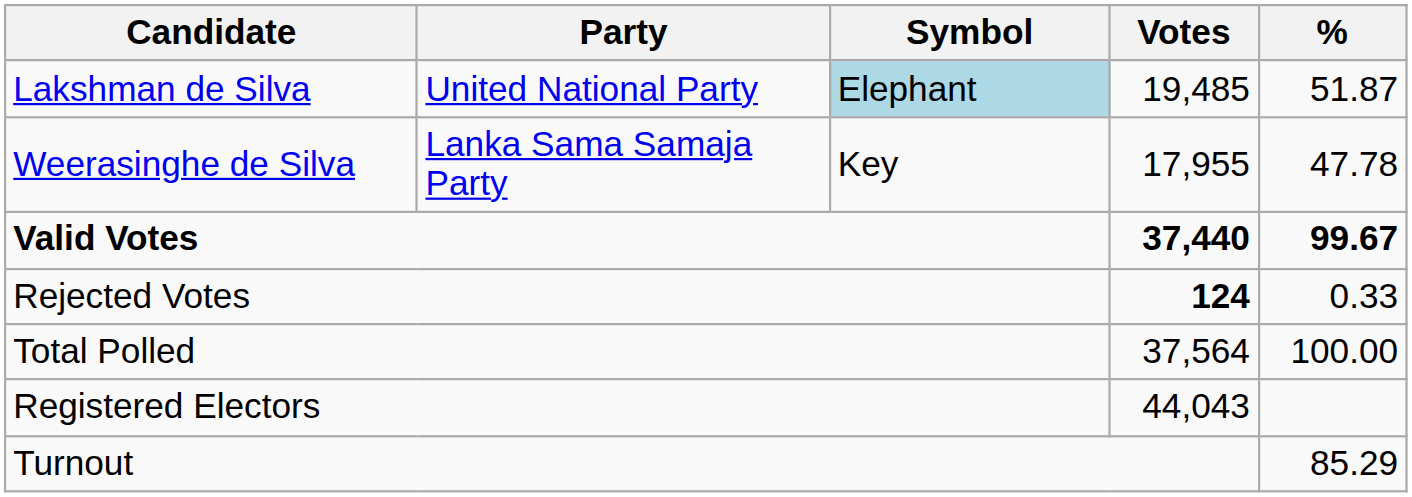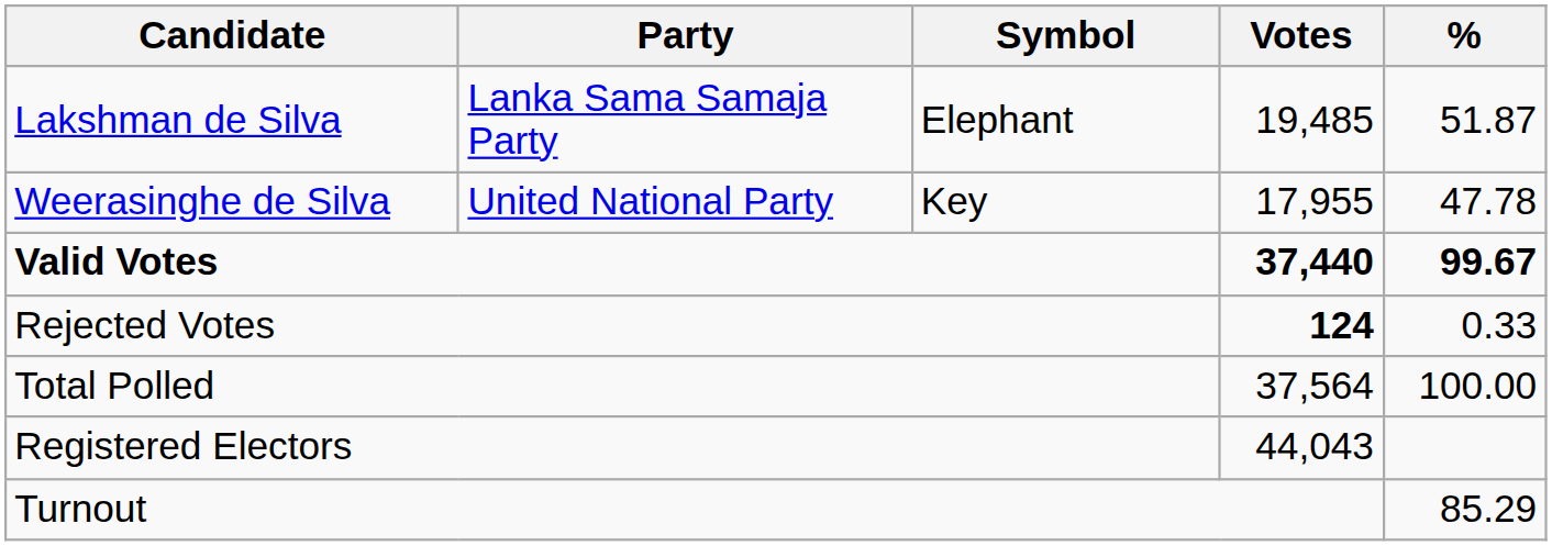 <table class="wikitable" border="1" style="text-align:right;">
 <tr>
 <th align=left width="180">Candidate</th>
 <th align=left width="180">Party</th>
 <th align=left width="120">Symbol</th>
 <th align=left width="60">Votes</th>
 <th align=left width="60">%</th>
 </tr>
 <tr>
 <td align=left><a href='#'>Lakshman de Silva</a></td>
-<td align=left><a href='#'>United National Party</a></td>
-<td align=left style="background: lightblue;">Elephant</td>
+<td align=left><a href='#'>Lanka Sama Samaja Party</a></td>
+<td align=left>Elephant</td>
 <td>19,485</td>
 <td>51.87</td>
 </tr>
 <tr>
 <td align=left><a href='#'>Weerasinghe de Silva</a></td>
-<td align=left><a href='#'>Lanka Sama Samaja Party</a></td>
+<td align=left><a href='#'>United National Party</a></td>
 <td align=left>Key</td>
 <td>17,955</td>
 <td>47.78</td>
 </tr>
 <tr>
 <td align=left colspan=3><strong>Valid Votes</strong></td>
 <td><strong>37,440</strong></td>
 <td><strong>99.67</strong></td>
 </tr>
 <tr>
 <td align=left colspan=3>Rejected Votes</td>
 <td><strong>124</strong></td>
 <td>0.33</td>
 </tr>
 <tr>
 <td align=left colspan=3>Total Polled</td>
 <td>37,564</td>
 <td>100.00</td>
 </tr>
 <tr>
 <td align=left colspan=3>Registered Electors</td>
 <td>44,043</td>
 <td></td>
 </tr>
 <tr>
 <td align=left colspan=4>Turnout</td>
 <td>85.29</td>
 </tr>
 </table>
